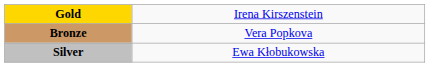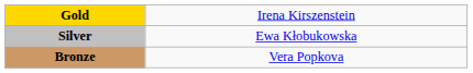 <table class="wikitable" style="text-align:center; " width="35%">
 <tr>
 <td bgcolor="gold"><strong>Gold</strong></td>
 <td><a href='#'>Irena Kirszenstein</a><br>  <small><em></em></small></td>
 </tr>
 <tr>
+<td bgcolor="silver"><strong>Silver</strong></td>
+<td><a href='#'>Ewa Kłobukowska</a><br>  <small><em></em></small></td>
+</tr>
+<tr>
 <td bgcolor="CC9966"><strong>Bronze</strong></td>
 <td><a href='#'>Vera Popkova</a><br>  <small><em></em></small></td>
 </tr>
-<tr>
-<td bgcolor="silver"><strong>Silver</strong></td>
-<td><a href='#'>Ewa Kłobukowska</a><br>  <small><em></em></small></td>
-</tr>
 </table>
